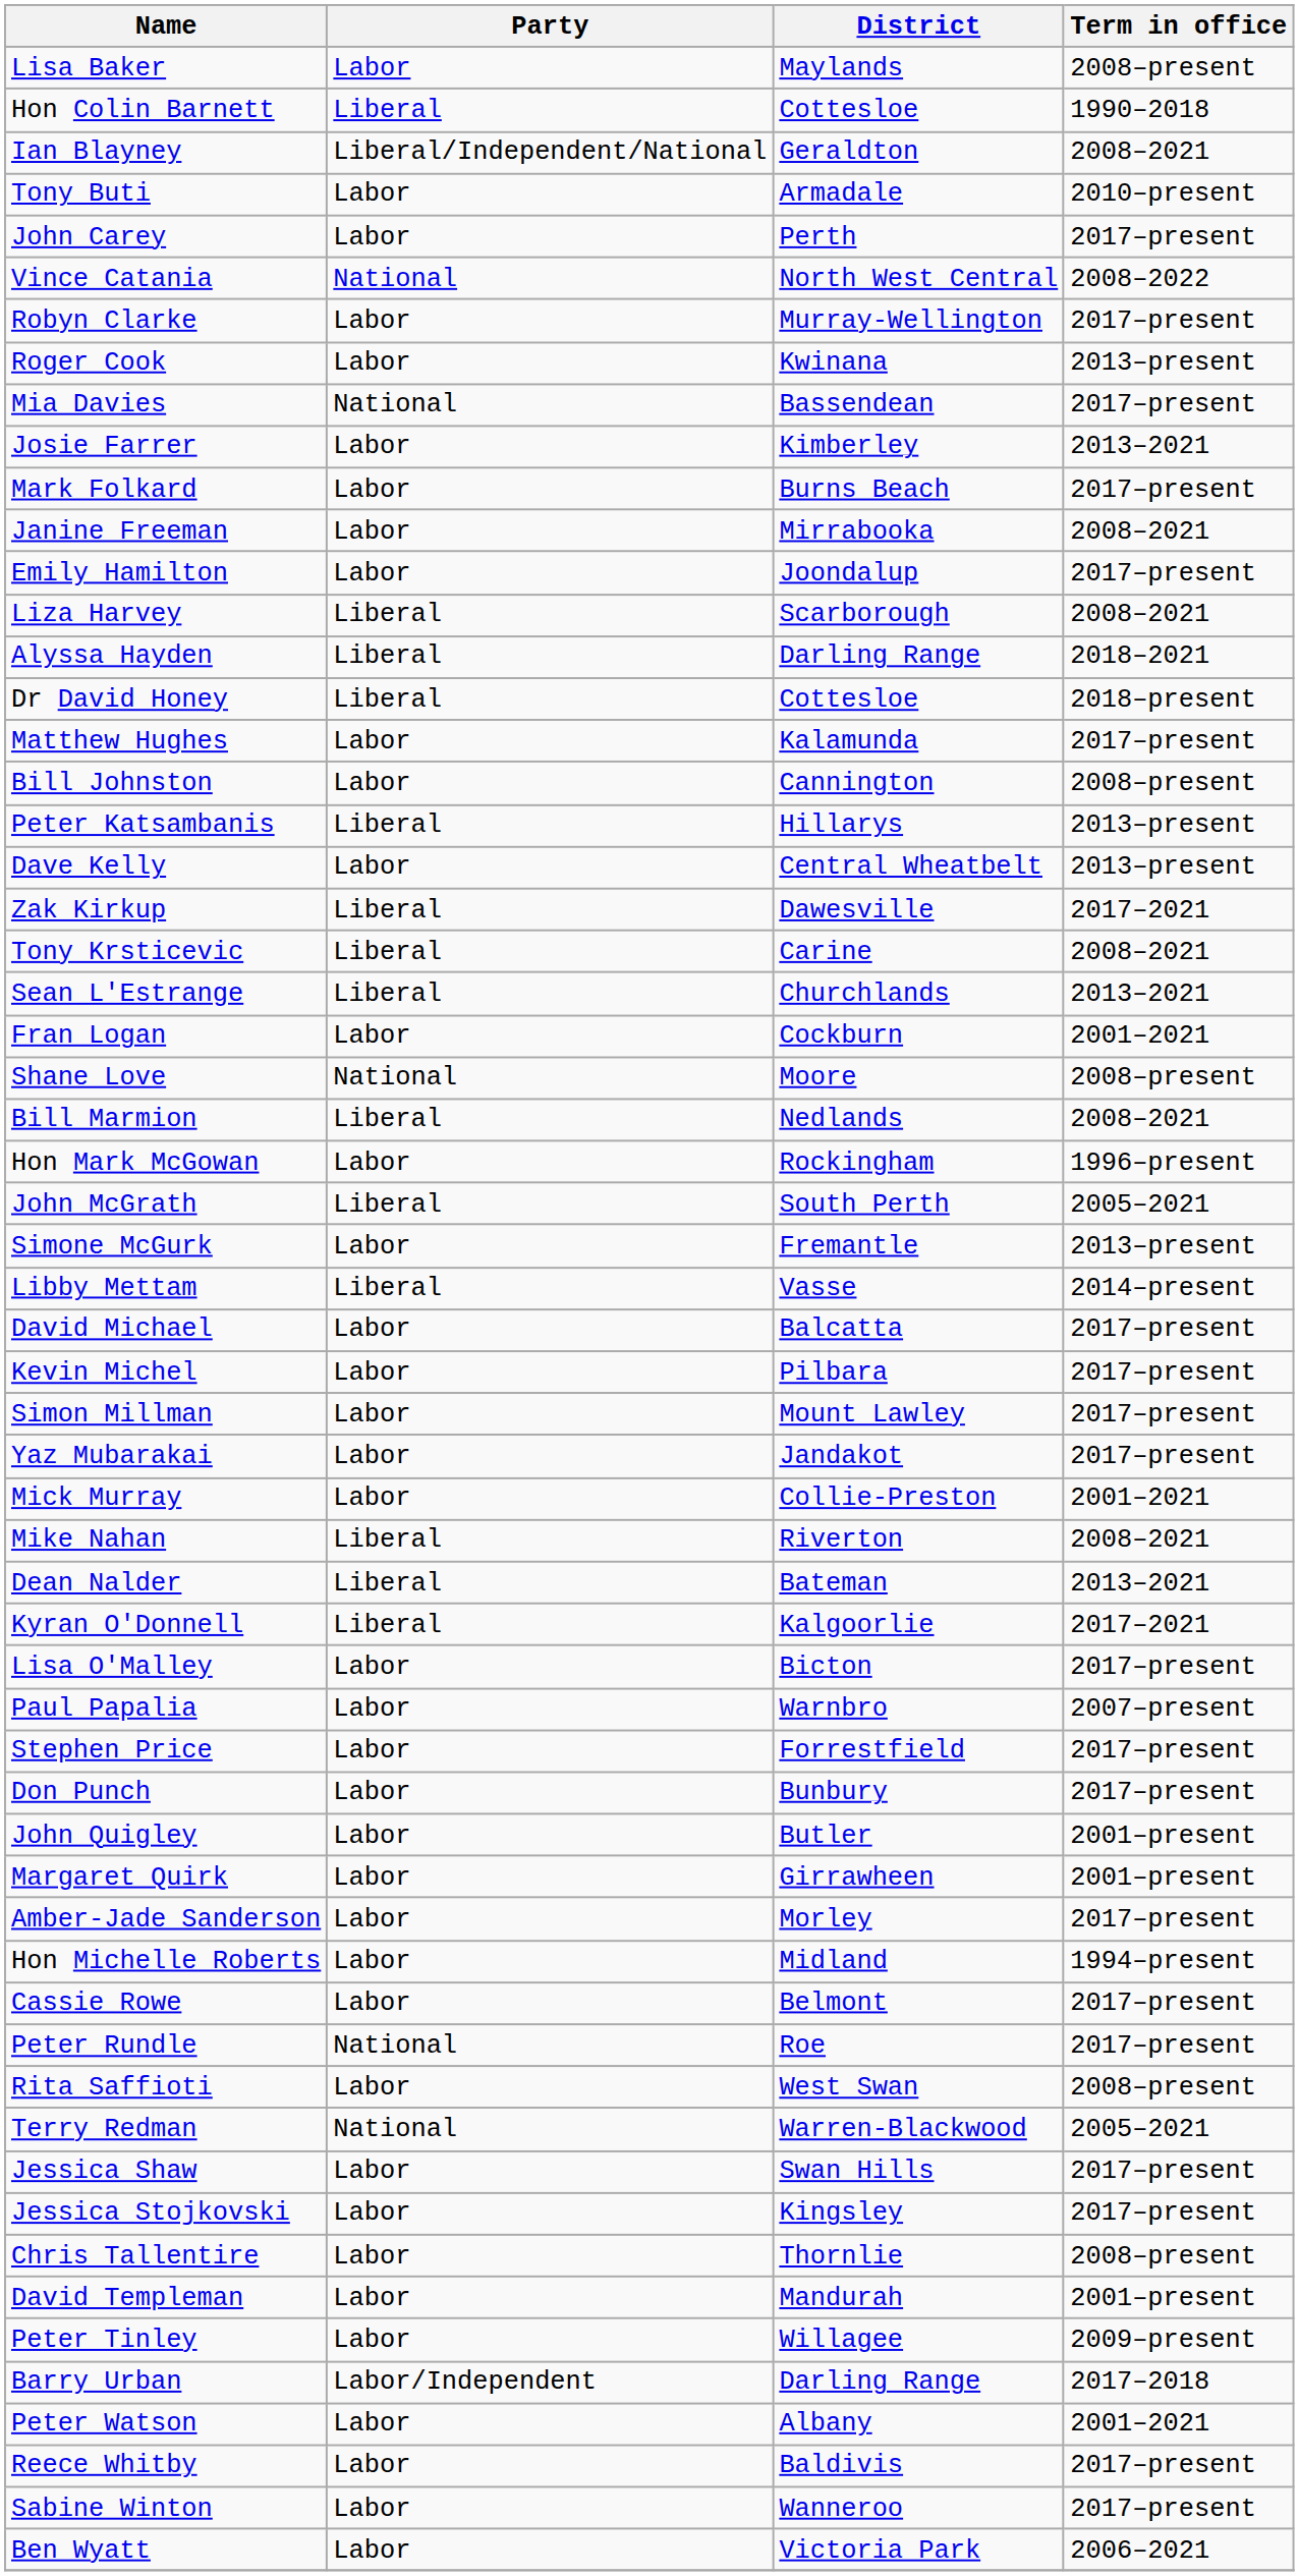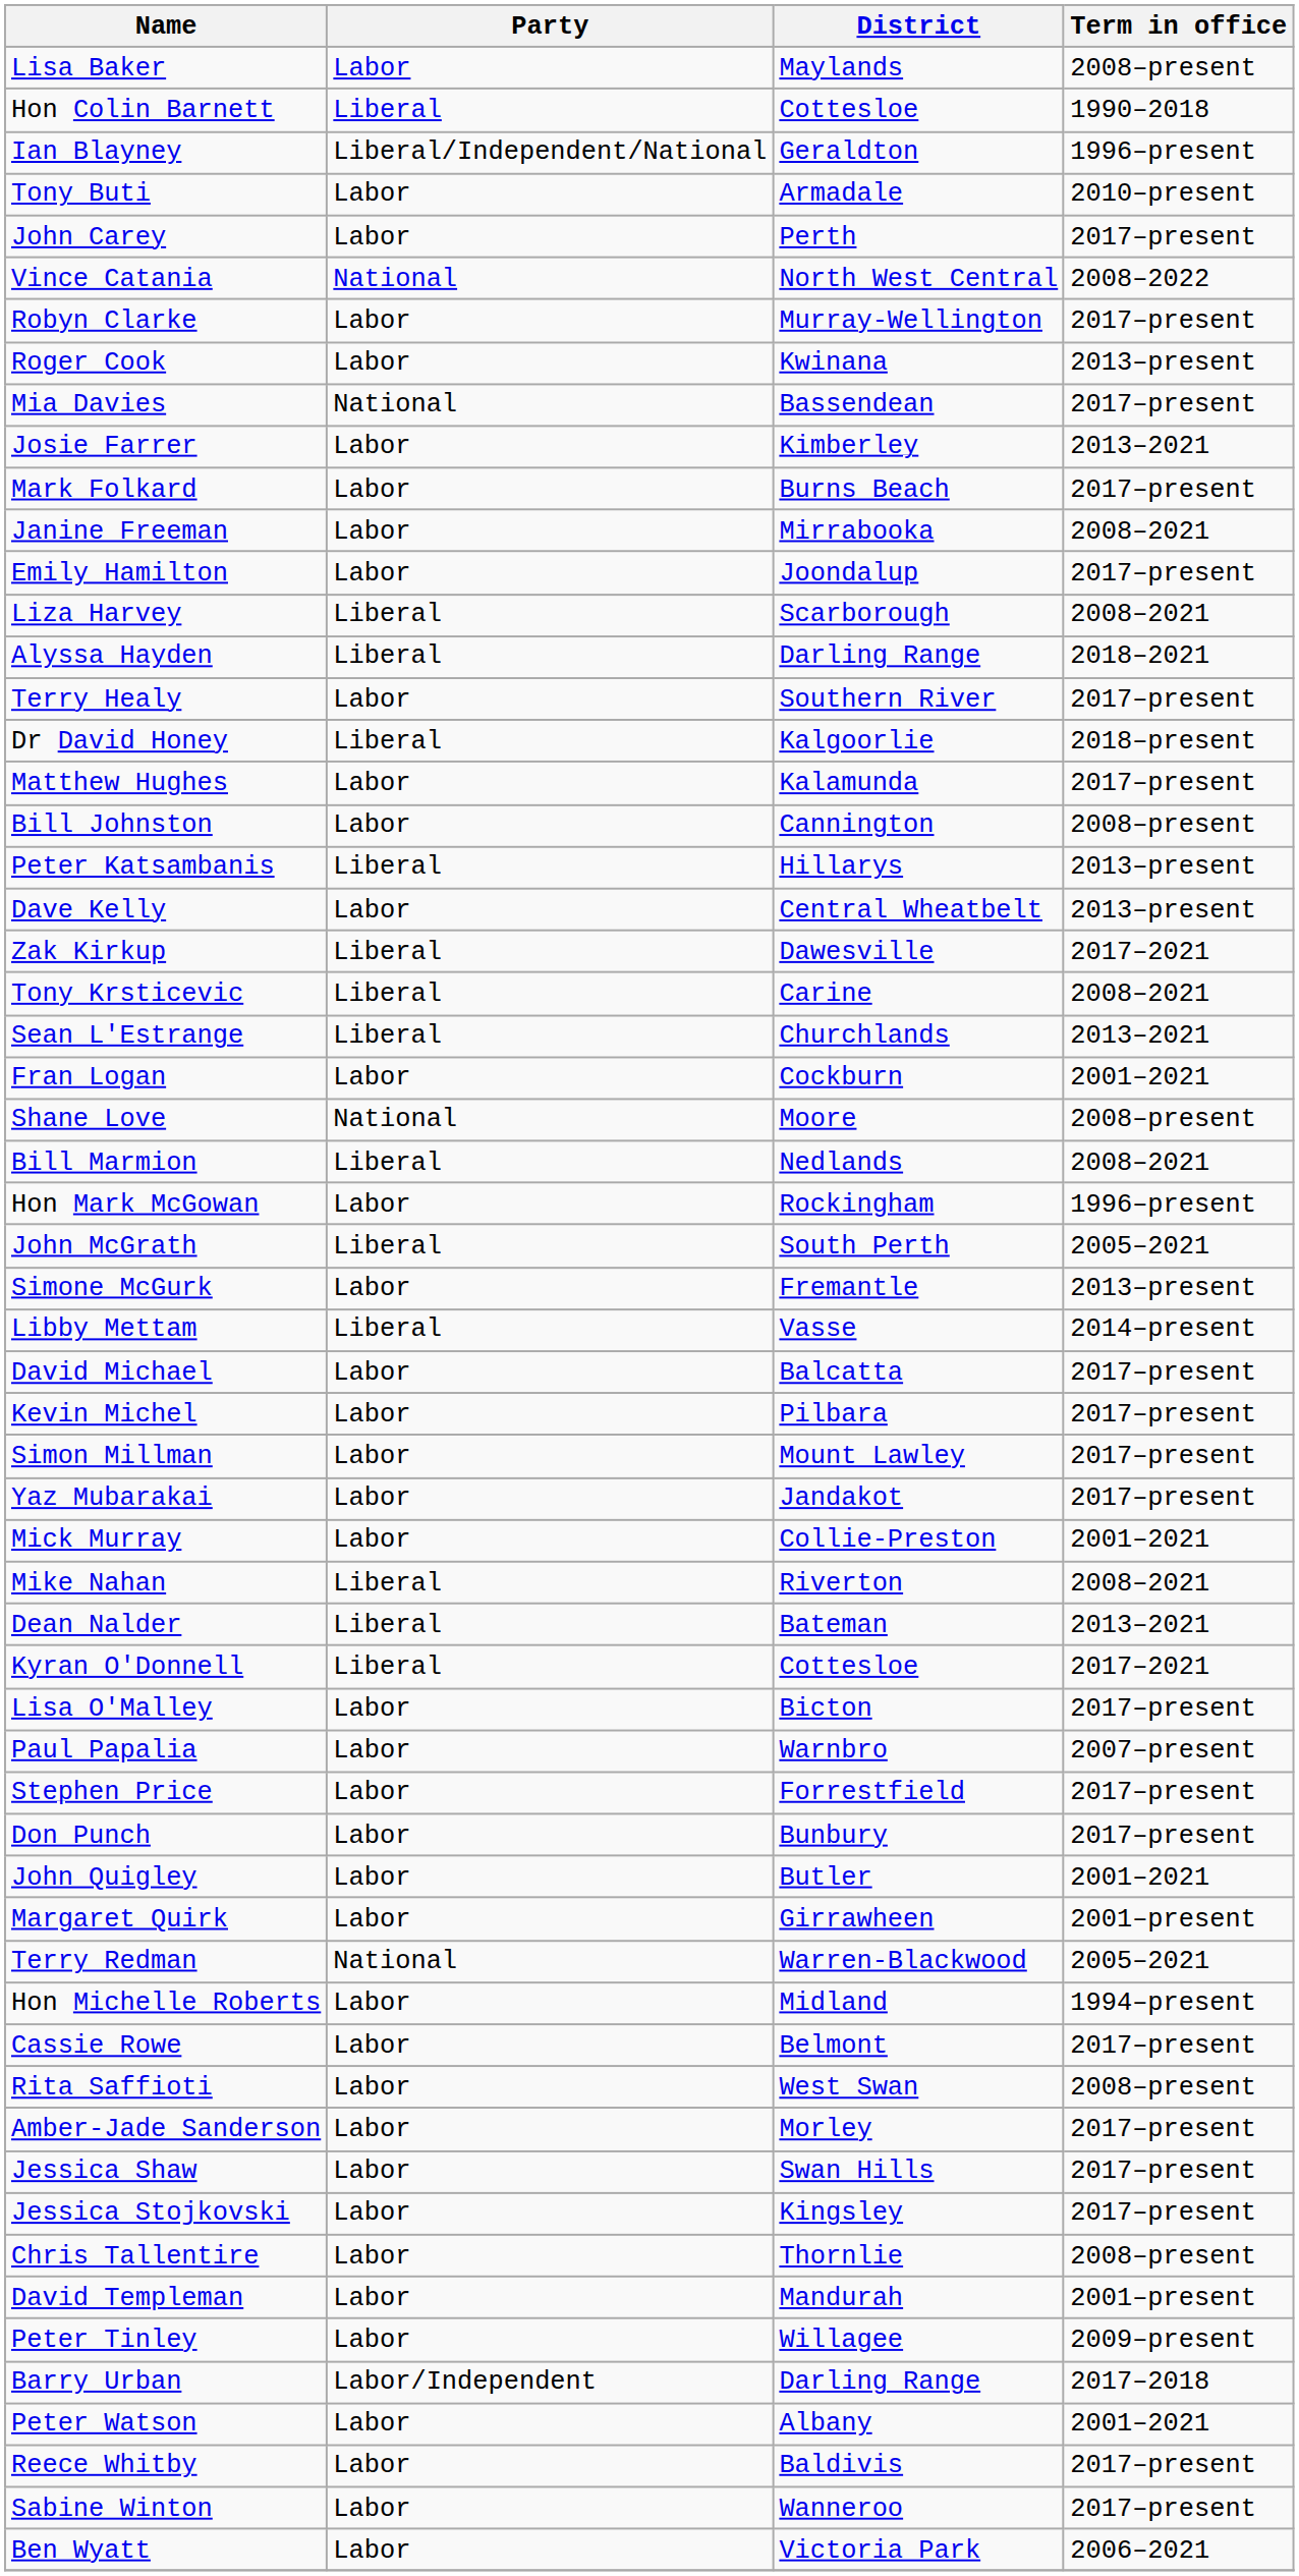 <table class="wikitable sortable">
 <tr>
 <th><strong>Name</strong></th>
 <th><strong>Party</strong></th>
 <th><strong><a href='#'>District</a></strong></th>
 <th><strong>Term in office</strong></th>
 </tr>
 <tr>
 <td><a href='#'>Lisa Baker</a></td>
 <td><a href='#'>Labor</a></td>
 <td><a href='#'>Maylands</a></td>
 <td>2008–present</td>
 </tr>
 <tr>
 <td>Hon <a href='#'>Colin Barnett</a> </td>
 <td><a href='#'>Liberal</a></td>
 <td><a href='#'>Cottesloe</a></td>
 <td>1990–2018</td>
 </tr>
 <tr>
 <td><a href='#'>Ian Blayney</a></td>
 <td>Liberal/Independent/National </td>
 <td><a href='#'>Geraldton</a></td>
-<td>2008–2021</td>
+<td>1996–present</td>
 </tr>
 <tr>
 <td><a href='#'>Tony Buti</a></td>
 <td>Labor</td>
 <td><a href='#'>Armadale</a></td>
 <td>2010–present</td>
 </tr>
 <tr>
 <td><a href='#'>John Carey</a></td>
 <td>Labor</td>
 <td><a href='#'>Perth</a></td>
 <td>2017–present</td>
 </tr>
 <tr>
 <td><a href='#'>Vince Catania</a></td>
 <td><a href='#'>National</a></td>
 <td><a href='#'>North West Central</a></td>
 <td>2008–2022</td>
 </tr>
 <tr>
 <td><a href='#'>Robyn Clarke</a></td>
 <td>Labor</td>
 <td><a href='#'>Murray-Wellington</a></td>
 <td>2017–present</td>
 </tr>
 <tr>
 <td><a href='#'>Roger Cook</a></td>
 <td>Labor</td>
 <td><a href='#'>Kwinana</a></td>
 <td>2013–present</td>
 </tr>
 <tr>
 <td><a href='#'>Mia Davies</a></td>
 <td>National</td>
 <td><a href='#'>Bassendean</a></td>
 <td>2017–present</td>
 </tr>
 <tr>
 <td><a href='#'>Josie Farrer</a></td>
 <td>Labor</td>
 <td><a href='#'>Kimberley</a></td>
 <td>2013–2021</td>
 </tr>
 <tr>
 <td><a href='#'>Mark Folkard</a></td>
 <td>Labor</td>
 <td><a href='#'>Burns Beach</a></td>
 <td>2017–present</td>
 </tr>
 <tr>
 <td><a href='#'>Janine Freeman</a></td>
 <td>Labor</td>
 <td><a href='#'>Mirrabooka</a></td>
 <td>2008–2021</td>
 </tr>
 <tr>
 <td><a href='#'>Emily Hamilton</a></td>
 <td>Labor</td>
 <td><a href='#'>Joondalup</a></td>
 <td>2017–present</td>
 </tr>
 <tr>
 <td><a href='#'>Liza Harvey</a></td>
 <td>Liberal</td>
 <td><a href='#'>Scarborough</a></td>
 <td>2008–2021</td>
 </tr>
 <tr>
 <td><a href='#'>Alyssa Hayden</a> </td>
 <td>Liberal</td>
 <td><a href='#'>Darling Range</a></td>
 <td>2018–2021</td>
 </tr>
 <tr>
+<td><a href='#'>Terry Healy</a></td>
+<td>Labor</td>
+<td><a href='#'>Southern River</a></td>
+<td>2017–present</td>
+</tr>
+<tr>
 <td>Dr <a href='#'>David Honey</a> </td>
 <td>Liberal</td>
-<td><a href='#'>Cottesloe</a></td>
+<td><a href='#'>Kalgoorlie</a></td>
 <td>2018–present</td>
 </tr>
 <tr>
 <td><a href='#'>Matthew Hughes</a></td>
 <td>Labor</td>
 <td><a href='#'>Kalamunda</a></td>
 <td>2017–present</td>
 </tr>
 <tr>
 <td><a href='#'>Bill Johnston</a></td>
 <td>Labor</td>
 <td><a href='#'>Cannington</a></td>
 <td>2008–present</td>
 </tr>
 <tr>
 <td><a href='#'>Peter Katsambanis</a></td>
 <td>Liberal</td>
 <td><a href='#'>Hillarys</a></td>
 <td>2013–present</td>
 </tr>
 <tr>
 <td><a href='#'>Dave Kelly</a></td>
 <td>Labor</td>
 <td><a href='#'>Central Wheatbelt</a></td>
 <td>2013–present</td>
 </tr>
 <tr>
 <td><a href='#'>Zak Kirkup</a></td>
 <td>Liberal</td>
 <td><a href='#'>Dawesville</a></td>
 <td>2017–2021</td>
 </tr>
 <tr>
 <td><a href='#'>Tony Krsticevic</a></td>
 <td>Liberal</td>
 <td><a href='#'>Carine</a></td>
 <td>2008–2021</td>
 </tr>
 <tr>
 <td><a href='#'>Sean L'Estrange</a></td>
 <td>Liberal</td>
 <td><a href='#'>Churchlands</a></td>
 <td>2013–2021</td>
 </tr>
 <tr>
 <td><a href='#'>Fran Logan</a></td>
 <td>Labor</td>
 <td><a href='#'>Cockburn</a></td>
 <td>2001–2021</td>
 </tr>
 <tr>
 <td><a href='#'>Shane Love</a></td>
 <td>National</td>
 <td><a href='#'>Moore</a></td>
 <td>2008–present</td>
 </tr>
 <tr>
 <td><a href='#'>Bill Marmion</a></td>
 <td>Liberal</td>
 <td><a href='#'>Nedlands</a></td>
 <td>2008–2021</td>
 </tr>
 <tr>
 <td>Hon <a href='#'>Mark McGowan</a></td>
 <td>Labor</td>
 <td><a href='#'>Rockingham</a></td>
 <td>1996–present</td>
 </tr>
 <tr>
 <td><a href='#'>John McGrath</a></td>
 <td>Liberal</td>
 <td><a href='#'>South Perth</a></td>
 <td>2005–2021</td>
 </tr>
 <tr>
 <td><a href='#'>Simone McGurk</a></td>
 <td>Labor</td>
 <td><a href='#'>Fremantle</a></td>
 <td>2013–present</td>
 </tr>
 <tr>
 <td><a href='#'>Libby Mettam</a></td>
 <td>Liberal</td>
 <td><a href='#'>Vasse</a></td>
 <td>2014–present</td>
 </tr>
 <tr>
 <td><a href='#'>David Michael</a></td>
 <td>Labor</td>
 <td><a href='#'>Balcatta</a></td>
 <td>2017–present</td>
 </tr>
 <tr>
 <td><a href='#'>Kevin Michel</a></td>
 <td>Labor</td>
 <td><a href='#'>Pilbara</a></td>
 <td>2017–present</td>
 </tr>
 <tr>
 <td><a href='#'>Simon Millman</a></td>
 <td>Labor</td>
 <td><a href='#'>Mount Lawley</a></td>
 <td>2017–present</td>
 </tr>
 <tr>
 <td><a href='#'>Yaz Mubarakai</a></td>
 <td>Labor</td>
 <td><a href='#'>Jandakot</a></td>
 <td>2017–present</td>
 </tr>
 <tr>
 <td><a href='#'>Mick Murray</a></td>
 <td>Labor</td>
 <td><a href='#'>Collie-Preston</a></td>
 <td>2001–2021</td>
 </tr>
 <tr>
 <td><a href='#'>Mike Nahan</a></td>
 <td>Liberal</td>
 <td><a href='#'>Riverton</a></td>
 <td>2008–2021</td>
 </tr>
 <tr>
 <td><a href='#'>Dean Nalder</a></td>
 <td>Liberal</td>
 <td><a href='#'>Bateman</a></td>
 <td>2013–2021</td>
 </tr>
 <tr>
 <td><a href='#'>Kyran O'Donnell</a></td>
 <td>Liberal</td>
-<td><a href='#'>Kalgoorlie</a></td>
+<td><a href='#'>Cottesloe</a></td>
 <td>2017–2021</td>
 </tr>
 <tr>
 <td><a href='#'>Lisa O'Malley</a></td>
 <td>Labor</td>
 <td><a href='#'>Bicton</a></td>
 <td>2017–present</td>
 </tr>
 <tr>
 <td><a href='#'>Paul Papalia</a></td>
 <td>Labor</td>
 <td><a href='#'>Warnbro</a></td>
 <td>2007–present</td>
 </tr>
 <tr>
 <td><a href='#'>Stephen Price</a></td>
 <td>Labor</td>
 <td><a href='#'>Forrestfield</a></td>
 <td>2017–present</td>
 </tr>
 <tr>
 <td><a href='#'>Don Punch</a></td>
 <td>Labor</td>
 <td><a href='#'>Bunbury</a></td>
 <td>2017–present</td>
 </tr>
 <tr>
 <td><a href='#'>John Quigley</a></td>
 <td>Labor</td>
 <td><a href='#'>Butler</a></td>
-<td>2001–present</td>
+<td>2001–2021</td>
 </tr>
 <tr>
 <td><a href='#'>Margaret Quirk</a></td>
 <td>Labor</td>
 <td><a href='#'>Girrawheen</a></td>
 <td>2001–present</td>
 </tr>
 <tr>
-<td><a href='#'>Amber-Jade Sanderson</a></td>
-<td>Labor</td>
-<td><a href='#'>Morley</a></td>
-<td>2017–present</td>
+<td><a href='#'>Terry Redman</a></td>
+<td>National</td>
+<td><a href='#'>Warren-Blackwood</a></td>
+<td>2005–2021</td>
 </tr>
 <tr>
 <td>Hon <a href='#'>Michelle Roberts</a></td>
 <td>Labor</td>
 <td><a href='#'>Midland</a></td>
 <td>1994–present</td>
 </tr>
 <tr>
 <td><a href='#'>Cassie Rowe</a></td>
 <td>Labor</td>
 <td><a href='#'>Belmont</a></td>
 <td>2017–present</td>
 </tr>
 <tr>
-<td><a href='#'>Peter Rundle</a></td>
-<td>National</td>
-<td><a href='#'>Roe</a></td>
-<td>2017–present</td>
-</tr>
-<tr>
 <td><a href='#'>Rita Saffioti</a></td>
 <td>Labor</td>
 <td><a href='#'>West Swan</a></td>
 <td>2008–present</td>
 </tr>
 <tr>
-<td><a href='#'>Terry Redman</a></td>
-<td>National</td>
-<td><a href='#'>Warren-Blackwood</a></td>
-<td>2005–2021</td>
+<td><a href='#'>Amber-Jade Sanderson</a></td>
+<td>Labor</td>
+<td><a href='#'>Morley</a></td>
+<td>2017–present</td>
 </tr>
 <tr>
 <td><a href='#'>Jessica Shaw</a></td>
 <td>Labor</td>
 <td><a href='#'>Swan Hills</a></td>
 <td>2017–present</td>
 </tr>
 <tr>
 <td><a href='#'>Jessica Stojkovski</a></td>
 <td>Labor</td>
 <td><a href='#'>Kingsley</a></td>
 <td>2017–present</td>
 </tr>
 <tr>
 <td><a href='#'>Chris Tallentire</a></td>
 <td>Labor</td>
 <td><a href='#'>Thornlie</a></td>
 <td>2008–present</td>
 </tr>
 <tr>
 <td><a href='#'>David Templeman</a></td>
 <td>Labor</td>
 <td><a href='#'>Mandurah</a></td>
 <td>2001–present</td>
 </tr>
 <tr>
 <td><a href='#'>Peter Tinley</a></td>
 <td>Labor</td>
 <td><a href='#'>Willagee</a></td>
 <td>2009–present</td>
 </tr>
 <tr>
 <td><a href='#'>Barry Urban</a> </td>
 <td>Labor/Independent</td>
 <td><a href='#'>Darling Range</a></td>
 <td>2017–2018</td>
 </tr>
 <tr>
 <td><a href='#'>Peter Watson</a></td>
 <td>Labor</td>
 <td><a href='#'>Albany</a></td>
 <td>2001–2021</td>
 </tr>
 <tr>
 <td><a href='#'>Reece Whitby</a></td>
 <td>Labor</td>
 <td><a href='#'>Baldivis</a></td>
 <td>2017–present</td>
 </tr>
 <tr>
 <td><a href='#'>Sabine Winton</a></td>
 <td>Labor</td>
 <td><a href='#'>Wanneroo</a></td>
 <td>2017–present</td>
 </tr>
 <tr>
 <td><a href='#'>Ben Wyatt</a></td>
 <td>Labor</td>
 <td><a href='#'>Victoria Park</a></td>
 <td>2006–2021</td>
 </tr>
 <tr>
 </tr>
 </table>
